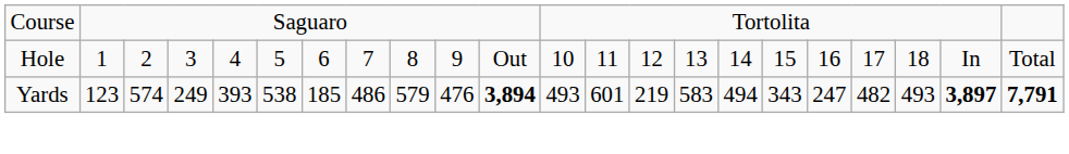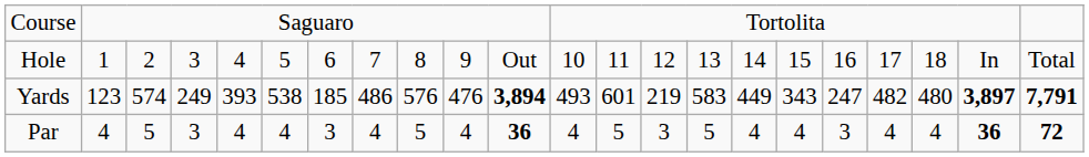 <table class="wikitable" style="text-align:center">
 <tr>
 <td>Course</td>
 <td colspan=10>Saguaro</td>
 <td colspan=10>Tortolita</td>
 <td></td>
 </tr>
 <tr>
 <td>Hole</td>
 <td>1</td>
 <td>2</td>
 <td>3</td>
 <td>4</td>
 <td>5</td>
 <td>6</td>
 <td>7</td>
 <td>8</td>
 <td>9</td>
 <td>Out</td>
 <td>10</td>
 <td>11</td>
 <td>12</td>
 <td>13</td>
 <td>14</td>
 <td>15</td>
 <td>16</td>
 <td>17</td>
 <td>18</td>
 <td>In</td>
 <td>Total </td>
 </tr>
 <tr>
 <td>Yards</td>
 <td>123</td>
 <td>574</td>
 <td>249</td>
 <td>393</td>
 <td>538</td>
 <td>185</td>
 <td>486</td>
-<td>579</td>
+<td>576</td>
 <td>476</td>
 <td><strong>3,894</strong></td>
 <td>493</td>
 <td>601</td>
 <td>219</td>
 <td>583</td>
-<td>494</td>
+<td>449</td>
 <td>343</td>
 <td>247</td>
 <td>482</td>
-<td>493</td>
+<td>480</td>
 <td><strong>3,897</strong></td>
 <td><strong>7,791</strong></td>
 </tr>
+<tr>
+<td>Par</td>
+<td>4</td>
+<td>5</td>
+<td>3</td>
+<td>4</td>
+<td>4</td>
+<td>3</td>
+<td>4</td>
+<td>5</td>
+<td>4</td>
+<td><strong>36</strong></td>
+<td>4</td>
+<td>5</td>
+<td>3</td>
+<td>5</td>
+<td>4</td>
+<td>4</td>
+<td>3</td>
+<td>4</td>
+<td>4</td>
+<td><strong>36</strong></td>
+<td><strong>72</strong></td>
+</tr>
 </table>
